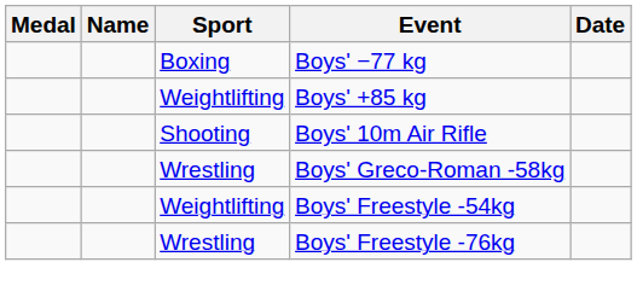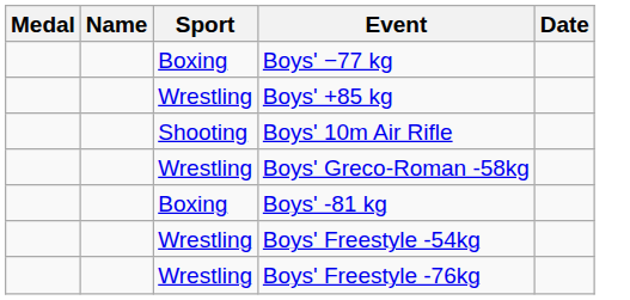 <table class="wikitable sortable" style="font-size: 95%;">
 <tr>
 <th>Medal</th>
 <th>Name</th>
 <th>Sport</th>
 <th>Event</th>
 <th>Date</th>
 </tr>
 <tr>
 <td></td>
 <td></td>
 <td><a href='#'>Boxing</a></td>
 <td><a href='#'>Boys' −77 kg</a></td>
 <td></td>
 </tr>
 <tr>
 <td></td>
 <td></td>
-<td><a href='#'>Weightlifting</a></td>
+<td><a href='#'>Wrestling</a></td>
 <td><a href='#'>Boys' +85 kg</a></td>
 <td></td>
 </tr>
 <tr>
 <td></td>
 <td></td>
 <td><a href='#'>Shooting</a></td>
 <td><a href='#'>Boys' 10m Air Rifle</a></td>
 <td></td>
 </tr>
 <tr>
 <td></td>
 <td></td>
 <td><a href='#'>Wrestling</a></td>
 <td><a href='#'>Boys' Greco-Roman -58kg</a></td>
 <td></td>
 </tr>
 <tr>
 <td></td>
 <td></td>
-<td><a href='#'>Weightlifting</a></td>
+<td><a href='#'>Boxing</a></td>
+<td><a href='#'>Boys' -81 kg</a></td>
+<td></td>
+</tr>
+<tr>
+<td></td>
+<td></td>
+<td><a href='#'>Wrestling</a></td>
 <td><a href='#'>Boys' Freestyle -54kg</a></td>
 <td></td>
 </tr>
 <tr>
 <td></td>
 <td></td>
 <td><a href='#'>Wrestling</a></td>
 <td><a href='#'>Boys' Freestyle -76kg</a></td>
 <td></td>
 </tr>
 </table>
